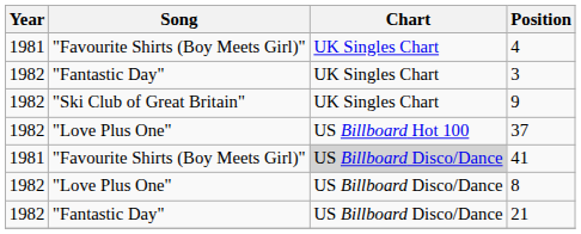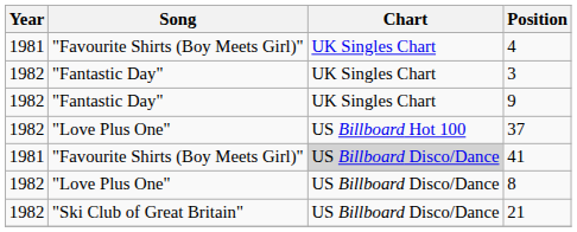 <table class="wikitable">
 <tr>
 <th align="left">Year</th>
 <th align="left">Song</th>
 <th align="left">Chart</th>
 <th align="left">Position</th>
 </tr>
 <tr>
 <td align="left">1981</td>
 <td align="left">"Favourite Shirts (Boy Meets Girl)"</td>
 <td align="left"><a href='#'>UK Singles Chart</a></td>
 <td align="left">4</td>
 </tr>
 <tr>
 <td align="left">1982</td>
 <td align="left">"Fantastic Day"</td>
 <td align="left">UK Singles Chart</td>
 <td align="left">3</td>
 </tr>
 <tr>
 <td align="left">1982</td>
-<td align="left">"Ski Club of Great Britain"</td>
+<td align="left">"Fantastic Day"</td>
 <td align="left">UK Singles Chart</td>
 <td align="left">9</td>
 </tr>
 <tr>
 <td align="left">1982</td>
 <td align="left">"Love Plus One"</td>
 <td align="left">US <a href='#'><em>Billboard</em> Hot 100</a></td>
 <td align="left">37</td>
 </tr>
 <tr>
 <td align="left">1981</td>
 <td align="left">"Favourite Shirts (Boy Meets Girl)"</td>
 <td align="left" style="background: lightgrey;">US <a href='#'><em>Billboard</em> Disco/Dance</a></td>
 <td align="left">41</td>
 </tr>
 <tr>
 <td align="left">1982</td>
 <td align="left">"Love Plus One"</td>
 <td align="left">US <em>Billboard</em> Disco/Dance</td>
 <td align="left">8</td>
 </tr>
 <tr>
 <td align="left">1982</td>
-<td align="left">"Fantastic Day"</td>
+<td align="left">"Ski Club of Great Britain"</td>
 <td align="left">US <em>Billboard</em> Disco/Dance</td>
 <td align="left">21</td>
 </tr>
 <tr>
 </tr>
 </table>
